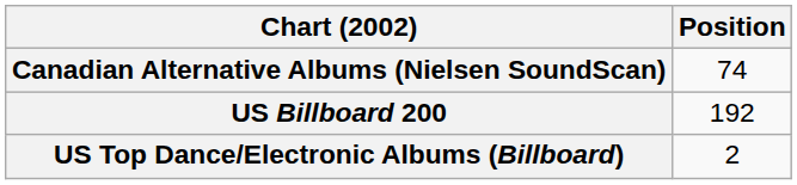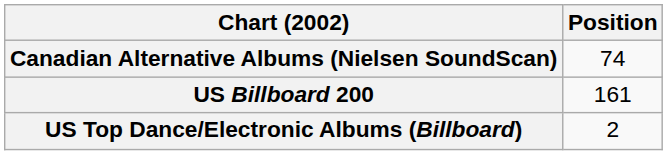 <table class="wikitable sortable plainrowheaders" style="text-align:center">
 <tr>
 <th scope="col">Chart (2002)</th>
 <th scope="col">Position</th>
 </tr>
 <tr>
 <th scope="row">Canadian Alternative Albums (Nielsen SoundScan)</th>
 <td>74</td>
 </tr>
 <tr>
 <th scope="row">US <em>Billboard</em> 200</th>
-<td>192</td>
+<td>161</td>
 </tr>
 <tr>
 <th scope="row">US Top Dance/Electronic Albums (<em>Billboard</em>)</th>
 <td>2</td>
 </tr>
 </table>
